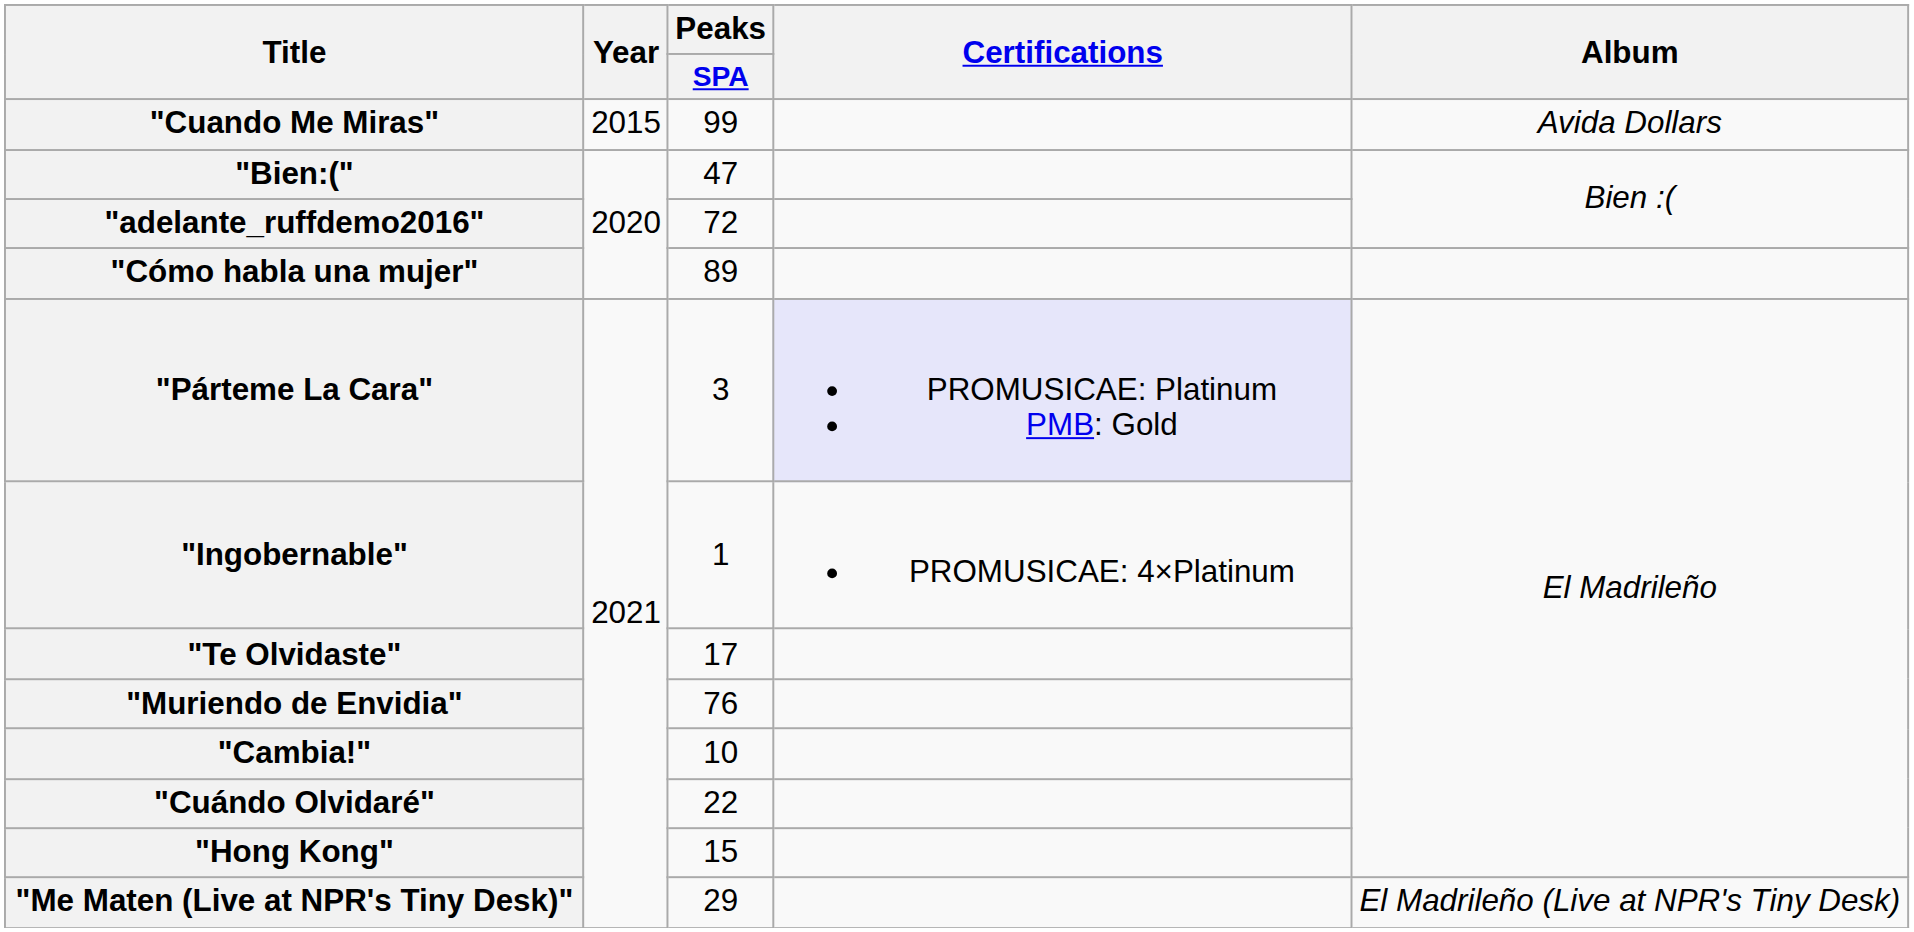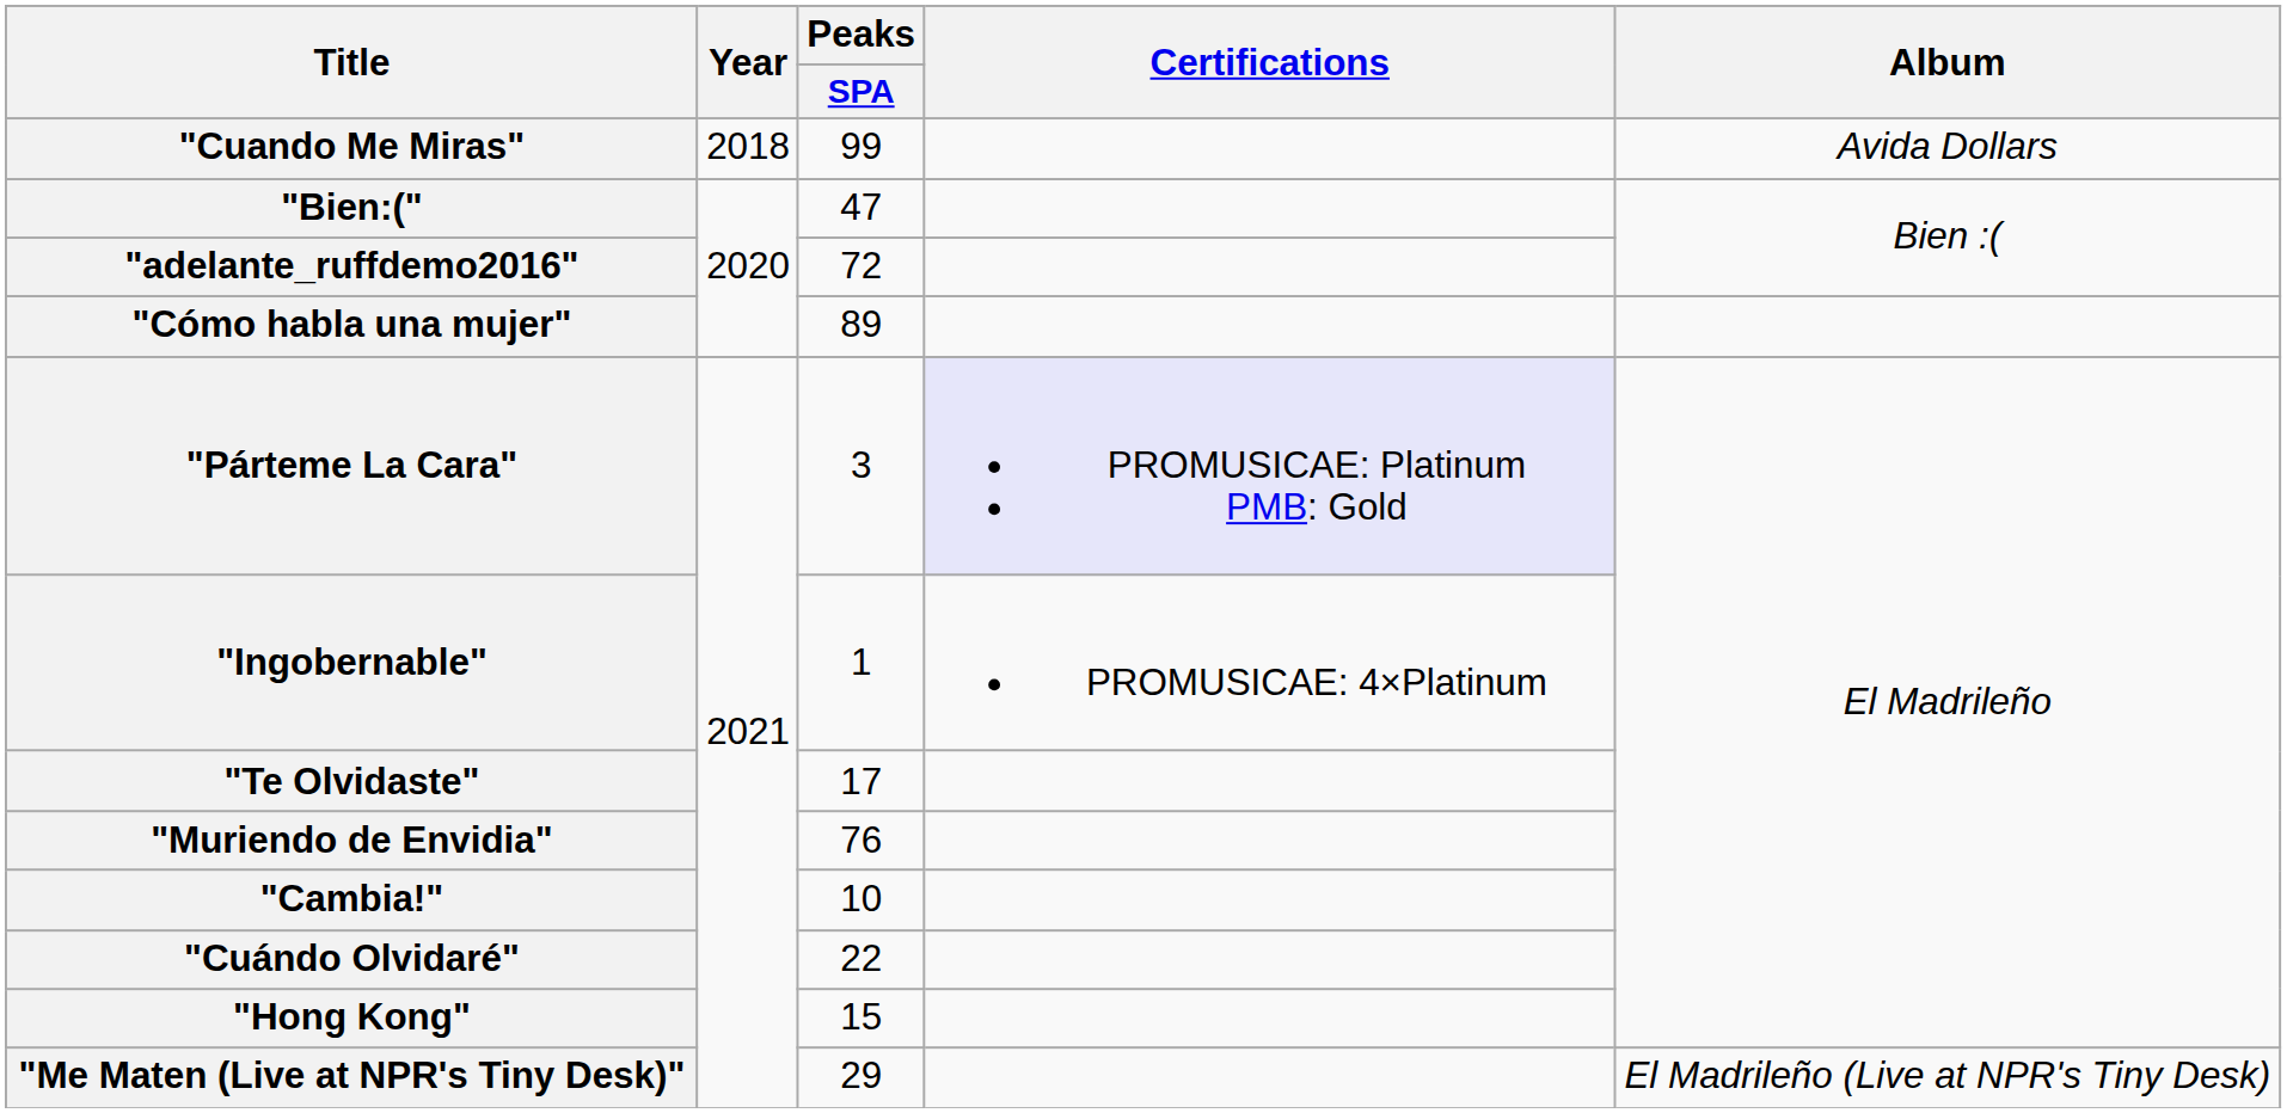 <table class="wikitable plainrowheaders" style="text-align:center;">
 <tr>
 <th scope="col" rowspan="2" style="width:18em;">Title</th>
 <th scope="col" rowspan="2">Year</th>
 <th scope="col" colspan="1">Peaks</th>
 <th scope="col" rowspan="2" style="width:18em;"><a href='#'>Certifications</a></th>
 <th scope="col" rowspan="2">Album</th>
 </tr>
 <tr>
 <th scope="col" style="width:2.8em;font-size:90%;"><a href='#'>SPA</a><br></th>
 </tr>
 <tr>
 <th scope="row">"Cuando Me Miras"<br></th>
-<td>2015</td>
+<td>2018</td>
 <td>99</td>
 <td></td>
 <td><em>Avida Dollars</em></td>
 </tr>
 <tr>
 <th scope="row">"Bien:("<br></th>
 <td rowspan="3">2020</td>
 <td>47</td>
 <td></td>
 <td rowspan="2"><em>Bien :(</em></td>
 </tr>
 <tr>
 <th scope="row">"adelante_ruffdemo2016"</th>
 <td>72</td>
 <td></td>
 </tr>
 <tr>
 <th scope="row">"Cómo habla una mujer"<br></th>
 <td>89</td>
 <td></td>
 <td></td>
 </tr>
 <tr>
 <th scope="row">"Párteme La Cara"<br></th>
 <td rowspan="8">2021</td>
 <td>3</td>
 <td style="background: lavender;"><br><ul><li>PROMUSICAE: Platinum</li><li><a href='#'>PMB</a>: Gold</li></ul></td>
 <td rowspan="7"><em>El Madrileño</em></td>
 </tr>
 <tr>
 <th scope="row">"Ingobernable"<br></th>
 <td>1</td>
 <td><br><ul><li>PROMUSICAE: 4×Platinum</li></ul></td>
 </tr>
 <tr>
 <th scope="row">"Te Olvidaste"<br></th>
 <td>17</td>
 <td></td>
 </tr>
 <tr>
 <th scope="row">"Muriendo de Envidia"<br></th>
 <td>76</td>
 <td></td>
 </tr>
 <tr>
 <th scope="row">"Cambia!"<br></th>
 <td>10</td>
 <td></td>
 </tr>
 <tr>
 <th scope="row">"Cuándo Olvidaré"<br></th>
 <td>22</td>
 <td></td>
 </tr>
 <tr>
 <th scope="row">"Hong Kong"<br></th>
 <td>15</td>
 <td></td>
 </tr>
 <tr>
 <th scope="row">"Me Maten (Live at NPR's Tiny Desk)"<br></th>
 <td>29</td>
 <td></td>
 <td><em>El Madrileño (Live at NPR's Tiny Desk)</em></td>
 </tr>
 </table>
